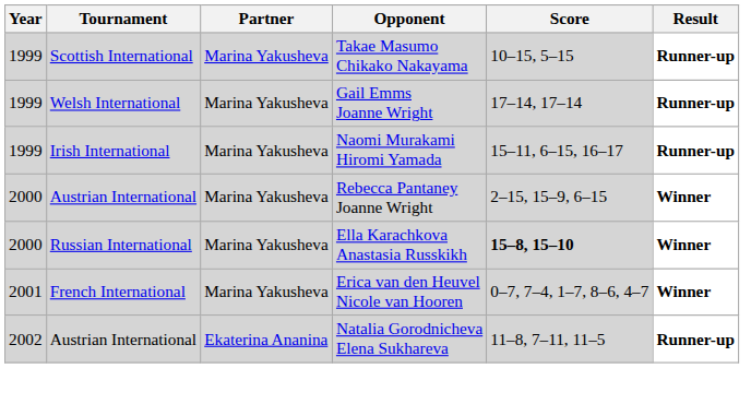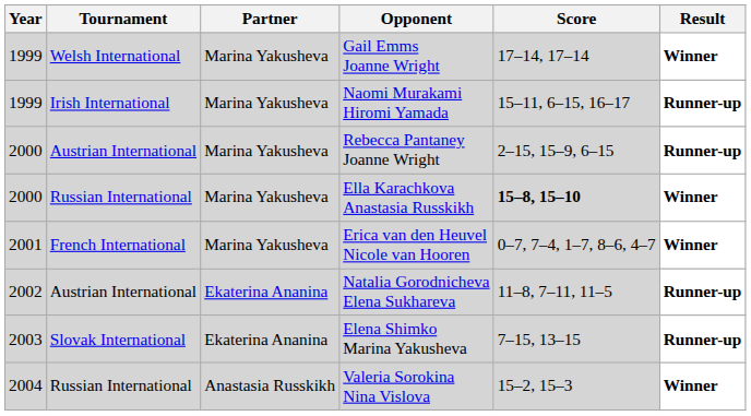 <table class="sortable wikitable" style="font-size: 90%">
 <tr>
 <th>Year</th>
 <th>Tournament</th>
 <th>Partner</th>
 <th>Opponent</th>
 <th>Score</th>
 <th>Result</th>
 </tr>
 <tr style="background:#D5D5D5">
 <td align="center">1999</td>
-<td align="left"><a href='#'>Scottish International</a></td>
-<td align="left"> <a href='#'>Marina Yakusheva</a></td>
-<td align="left"> <a href='#'>Takae Masumo</a><br> <a href='#'>Chikako Nakayama</a></td>
-<td align="left">10–15, 5–15</td>
-<td style="text-align:left; background:white"> <strong>Runner-up</strong></td>
-</tr>
-<tr style="background:#D5D5D5">
-<td align="center">1999</td>
 <td align="left"><a href='#'>Welsh International</a></td>
 <td align="left"> Marina Yakusheva</td>
 <td align="left"> <a href='#'>Gail Emms</a><br> <a href='#'>Joanne Wright</a></td>
 <td align="left">17–14, 17–14</td>
-<td style="text-align:left; background:white"> <strong>Runner-up</strong></td>
+<td style="text-align:left; background:white"> <strong>Winner</strong></td>
 </tr>
 <tr style="background:#D5D5D5">
 <td align="center">1999</td>
 <td align="left"><a href='#'>Irish International</a></td>
 <td align="left"> Marina Yakusheva</td>
 <td align="left"> <a href='#'>Naomi Murakami</a><br> <a href='#'>Hiromi Yamada</a></td>
 <td align="left">15–11, 6–15, 16–17</td>
 <td style="text-align:left; background:white"> <strong>Runner-up</strong></td>
 </tr>
 <tr style="background:#D5D5D5">
 <td align="center">2000</td>
 <td align="left"><a href='#'>Austrian International</a></td>
 <td align="left"> Marina Yakusheva</td>
 <td align="left"> <a href='#'>Rebecca Pantaney</a><br> Joanne Wright</td>
 <td align="left">2–15, 15–9, 6–15</td>
-<td style="text-align:left; background:white"> <strong>Winner</strong></td>
+<td style="text-align:left; background:white"> <strong>Runner-up</strong></td>
 </tr>
 <tr style="background:#D5D5D5">
 <td align="center">2000</td>
 <td align="left"><a href='#'>Russian International</a></td>
 <td align="left"> Marina Yakusheva</td>
 <td align="left"> <a href='#'>Ella Karachkova</a><br> <a href='#'>Anastasia Russkikh</a></td>
 <td align="left"><strong>15–8, 15–10</strong></td>
 <td style="text-align:left; background:white"> <strong>Winner</strong></td>
 </tr>
 <tr style="background:#D5D5D5">
 <td align="center">2001</td>
 <td align="left"><a href='#'>French International</a></td>
 <td align="left"> Marina Yakusheva</td>
 <td align="left"> <a href='#'>Erica van den Heuvel</a><br> <a href='#'>Nicole van Hooren</a></td>
 <td align="left">0–7, 7–4, 1–7, 8–6, 4–7</td>
 <td style="text-align:left; background:white"> <strong>Winner</strong></td>
 </tr>
 <tr style="background:#D5D5D5">
 <td align="center">2002</td>
 <td align="left">Austrian International</td>
 <td align="left"> <a href='#'>Ekaterina Ananina</a></td>
 <td align="left"> <a href='#'>Natalia Gorodnicheva</a><br> <a href='#'>Elena Sukhareva</a></td>
 <td align="left">11–8, 7–11, 11–5</td>
 <td style="text-align:left; background:white"> <strong>Runner-up</strong></td>
 </tr>
+<tr style="background:#D5D5D5">
+<td align="center">2003</td>
+<td align="left"><a href='#'>Slovak International</a></td>
+<td align="left"> Ekaterina Ananina</td>
+<td align="left"> <a href='#'>Elena Shimko</a><br> Marina Yakusheva</td>
+<td align="left">7–15, 13–15</td>
+<td style="text-align:left; background:white"> <strong>Runner-up</strong></td>
+</tr>
+<tr style="background:#D5D5D5">
+<td align="center">2004</td>
+<td align="left">Russian International</td>
+<td align="left"> Anastasia Russkikh</td>
+<td align="left"> <a href='#'>Valeria Sorokina</a><br> <a href='#'>Nina Vislova</a></td>
+<td align="left">15–2, 15–3</td>
+<td style="text-align:left; background:white"> <strong>Winner</strong></td>
+</tr>
 </table>
